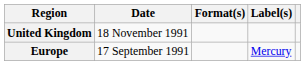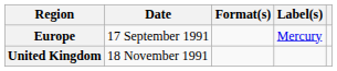 <table class="wikitable plainrowheaders">
 <tr>
 <th scope="col">Region</th>
 <th scope="col">Date</th>
 <th scope="col">Format(s)</th>
 <th scope="col">Label(s)</th>
 <th scope="col"></th>
 </tr>
 <tr>
+<th scope="row">Europe</th>
+<td>17 September 1991</td>
+<td></td>
+<td><a href='#'>Mercury</a></td>
+<td></td>
+</tr>
+<tr>
 <th scope="row">United Kingdom</th>
 <td>18 November 1991</td>
 <td></td>
 <td></td>
 <td></td>
 </tr>
-<tr>
-<th scope="row">Europe</th>
-<td>17 September 1991</td>
-<td></td>
-<td><a href='#'>Mercury</a></td>
-<td></td>
-</tr>
 </table>
